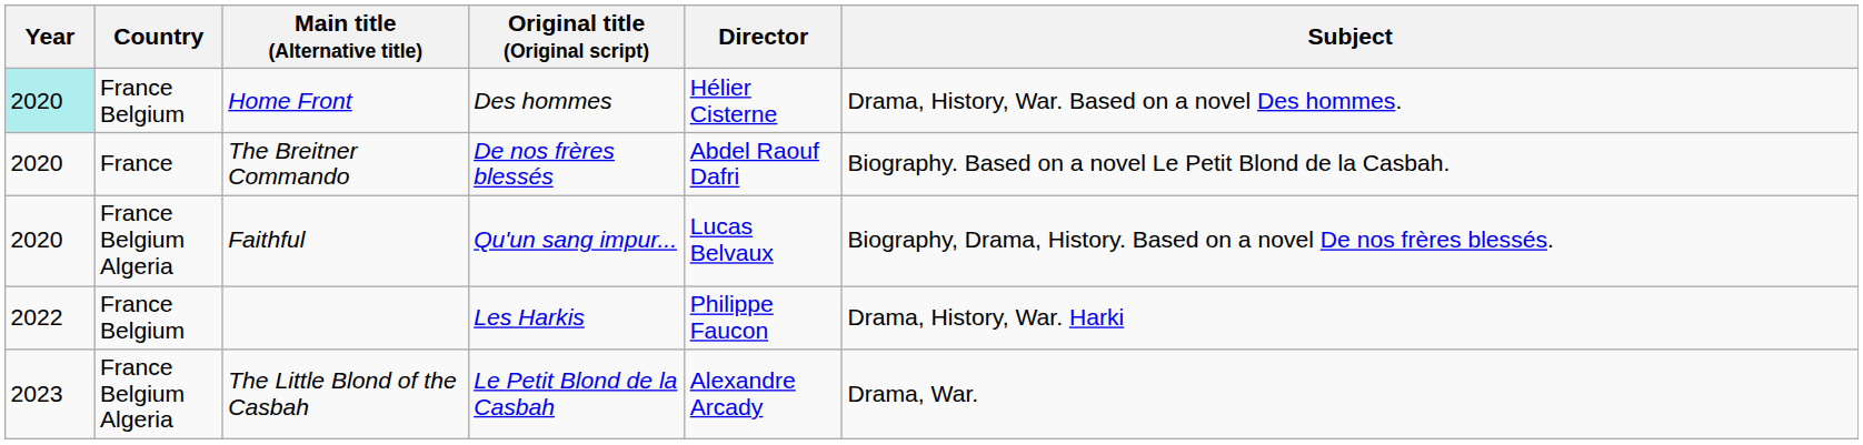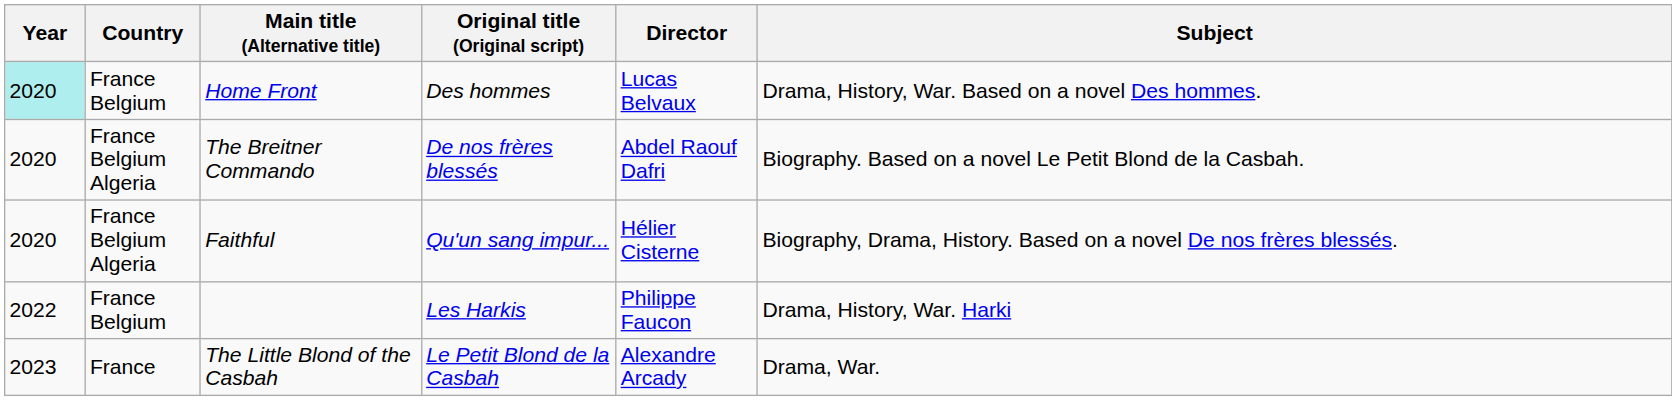 <table class="wikitable sortable" style="width:100%;">
 <tr>
 <th>Year</th>
 <th width= 80>Country</th>
 <th class="unsortable" style="width:160px;">Main title<br><small>(Alternative title)</small></th>
 <th class="unsortable" style="width:140px;">Original title<br><small>(Original script)</small></th>
 <th width=100>Director</th>
 <th class="unsortable">Subject</th>
 </tr>
 <tr>
 <td style="background: paleturquoise;">2020</td>
 <td>France<br>Belgium</td>
 <td><em><a href='#'>Home Front</a></em></td>
 <td><em>Des hommes</em></td>
-<td><a href='#'>Hélier Cisterne</a></td>
+<td><a href='#'>Lucas Belvaux</a></td>
 <td>Drama, History, War. Based on a novel <a href='#'>Des hommes</a>.</td>
 </tr>
 <tr>
 <td>2020</td>
-<td>France</td>
+<td>France<br>Belgium<br>Algeria</td>
 <td><em>The Breitner Commando</em></td>
 <td><em><a href='#'>De nos frères blessés</a></em></td>
 <td><a href='#'>Abdel Raouf Dafri</a></td>
 <td>Biography. Based on a novel Le Petit Blond de la Casbah.</td>
 </tr>
 <tr>
 <td>2020</td>
 <td>France<br>Belgium<br>Algeria</td>
 <td><em>Faithful</em></td>
 <td><em><a href='#'>Qu'un sang impur...</a></em></td>
-<td><a href='#'>Lucas Belvaux</a></td>
+<td><a href='#'>Hélier Cisterne</a></td>
 <td>Biography, Drama, History. Based on a novel <a href='#'>De nos frères blessés</a>.</td>
 </tr>
 <tr>
 <td>2022</td>
 <td>France<br>Belgium</td>
 <td></td>
 <td><em><a href='#'>Les Harkis</a></em></td>
 <td><a href='#'>Philippe Faucon</a></td>
 <td>Drama, History, War. <a href='#'>Harki</a></td>
 </tr>
 <tr>
 <td>2023</td>
-<td>France<br>Belgium<br>Algeria</td>
+<td>France</td>
 <td><em>The Little Blond of the Casbah</em></td>
 <td><em><a href='#'>Le Petit Blond de la Casbah</a></em></td>
 <td><a href='#'>Alexandre Arcady</a></td>
 <td>Drama, War.</td>
 </tr>
 </table>
